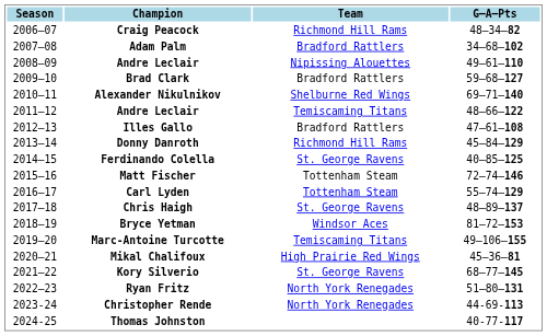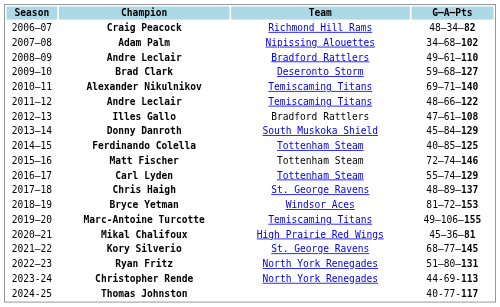 <table cellpadding="1" width="600px" style="font-size: 90%; border: 1px solid gray; text-align:center">
 <tr>
 <th style="background: #ADD8E6;" width="60">Season</th>
 <th style="background: #ADD8E6;"><strong>Champion</strong></th>
 <th style="background: #ADD8E6;"><strong>Team</strong></th>
 <th style="background: #ADD8E6;"><strong>G–A–Pts</strong></th>
 </tr>
 <tr>
 <td>2006–07</td>
 <td><strong>Craig Peacock</strong></td>
 <td><a href='#'>Richmond Hill Rams</a></td>
 <td>48–34–<strong>82</strong></td>
 </tr>
 <tr>
 <td>2007–08</td>
 <td><strong>Adam Palm</strong></td>
-<td><a href='#'>Bradford Rattlers</a></td>
+<td><a href='#'>Nipissing Alouettes</a></td>
 <td>34–68–<strong>102</strong></td>
 </tr>
 <tr>
 <td>2008–09</td>
 <td><strong>Andre Leclair</strong></td>
-<td><a href='#'>Nipissing Alouettes</a></td>
+<td><a href='#'>Bradford Rattlers</a></td>
 <td>49–61–<strong>110</strong></td>
 </tr>
 <tr>
 <td>2009–10</td>
 <td><strong>Brad Clark</strong></td>
-<td>Bradford Rattlers</td>
+<td><a href='#'>Deseronto Storm</a></td>
 <td>59–68–<strong>127</strong></td>
 </tr>
 <tr>
 <td>2010–11</td>
 <td><strong>Alexander Nikulnikov</strong></td>
-<td><a href='#'>Shelburne Red Wings</a></td>
+<td><a href='#'>Temiscaming Titans</a></td>
 <td>69–71–<strong>140</strong></td>
 </tr>
 <tr>
 <td>2011–12</td>
 <td><strong>Andre Leclair</strong></td>
 <td><a href='#'>Temiscaming Titans</a></td>
 <td>48–66–<strong>122</strong></td>
 </tr>
 <tr>
 <td>2012–13</td>
 <td><strong>Illes Gallo</strong></td>
 <td>Bradford Rattlers</td>
 <td>47–61–<strong>108</strong></td>
 </tr>
 <tr>
 <td>2013–14</td>
 <td><strong>Donny Danroth</strong></td>
-<td><a href='#'>Richmond Hill Rams</a></td>
+<td><a href='#'>South Muskoka Shield</a></td>
 <td>45–84–<strong>129</strong></td>
 </tr>
 <tr>
 <td>2014–15</td>
 <td><strong>Ferdinando Colella</strong></td>
-<td><a href='#'>St. George Ravens</a></td>
+<td><a href='#'>Tottenham Steam</a></td>
 <td>40–85–<strong>125</strong></td>
 </tr>
 <tr>
 <td>2015–16</td>
 <td><strong>Matt Fischer</strong></td>
 <td>Tottenham Steam</td>
 <td>72–74–<strong>146</strong></td>
 </tr>
 <tr>
 <td>2016–17</td>
 <td><strong>Carl Lyden</strong></td>
 <td><a href='#'>Tottenham Steam</a></td>
 <td>55–74–<strong>129</strong></td>
 </tr>
 <tr>
 <td>2017–18</td>
 <td><strong>Chris Haigh</strong></td>
 <td><a href='#'>St. George Ravens</a></td>
 <td>48–89–<strong>137</strong></td>
 </tr>
 <tr>
 <td>2018–19</td>
 <td><strong>Bryce Yetman</strong></td>
 <td><a href='#'>Windsor Aces</a></td>
 <td>81–72–<strong>153</strong></td>
 </tr>
 <tr>
 <td>2019–20</td>
 <td><strong>Marc-Antoine Turcotte</strong></td>
 <td><a href='#'>Temiscaming Titans</a></td>
 <td>49–106–<strong>155</strong></td>
 </tr>
 <tr>
 <td>2020–21</td>
 <td><strong>Mikal Chalifoux</strong></td>
 <td><a href='#'>High Prairie Red Wings</a></td>
 <td>45–36–<strong>81</strong></td>
 </tr>
 <tr>
 <td>2021–22</td>
 <td><strong>Kory Silverio</strong></td>
 <td><a href='#'>St. George Ravens</a></td>
 <td>68–77–<strong>145</strong></td>
 </tr>
 <tr>
 <td>2022–23</td>
 <td><strong>Ryan Fritz</strong></td>
 <td><a href='#'>North York Renegades</a></td>
 <td>51–80–<strong>131</strong></td>
 </tr>
 <tr>
 <td>2023-24</td>
 <td><strong>Christopher Rende</strong></td>
 <td><a href='#'>North York Renegades</a></td>
 <td>44-69-<strong>113</strong></td>
 </tr>
 <tr>
 <td>2024-25</td>
 <td><strong>Thomas Johnston</strong></td>
 <td></td>
 <td>40-77-<strong>117</strong></td>
 </tr>
 </table>
